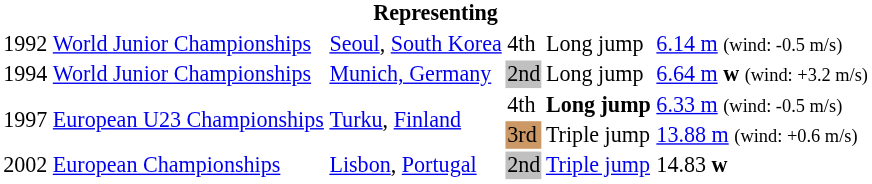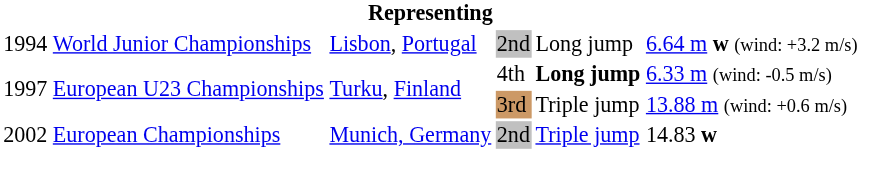 <table>
 <tr>
 <th colspan="6">Representing </th>
 </tr>
 <tr>
-<td>1992</td>
-<td><a href='#'>World Junior Championships</a></td>
-<td><a href='#'>Seoul</a>, <a href='#'>South Korea</a></td>
-<td>4th</td>
-<td>Long jump</td>
-<td><a href='#'>6.14 m</a>  <small>(wind: -0.5 m/s)</small></td>
-</tr>
-<tr>
 <td>1994</td>
 <td><a href='#'>World Junior Championships</a></td>
-<td><a href='#'>Munich, Germany</a></td>
+<td><a href='#'>Lisbon</a>, <a href='#'>Portugal</a></td>
 <td bgcolor=silver>2nd</td>
 <td>Long jump</td>
 <td><a href='#'>6.64 m</a> <strong>w</strong>  <small>(wind: +3.2 m/s)</small></td>
 </tr>
 <tr>
 <td rowspan=2>1997</td>
 <td rowspan=2><a href='#'>European U23 Championships</a></td>
 <td rowspan=2><a href='#'>Turku</a>, <a href='#'>Finland</a></td>
 <td>4th</td>
 <td><strong>Long jump</strong></td>
 <td><a href='#'>6.33 m</a> <small>(wind: -0.5 m/s)</small></td>
 </tr>
 <tr>
 <td bgcolor="cc9966">3rd</td>
 <td>Triple jump</td>
 <td><a href='#'>13.88 m</a> <small>(wind: +0.6 m/s)</small></td>
 </tr>
 <tr>
 <td>2002</td>
 <td><a href='#'>European Championships</a></td>
-<td><a href='#'>Lisbon</a>, <a href='#'>Portugal</a></td>
+<td><a href='#'>Munich, Germany</a></td>
 <td bgcolor="silver">2nd</td>
 <td><a href='#'>Triple jump</a></td>
 <td>14.83 <strong>w</strong></td>
 </tr>
 </table>
